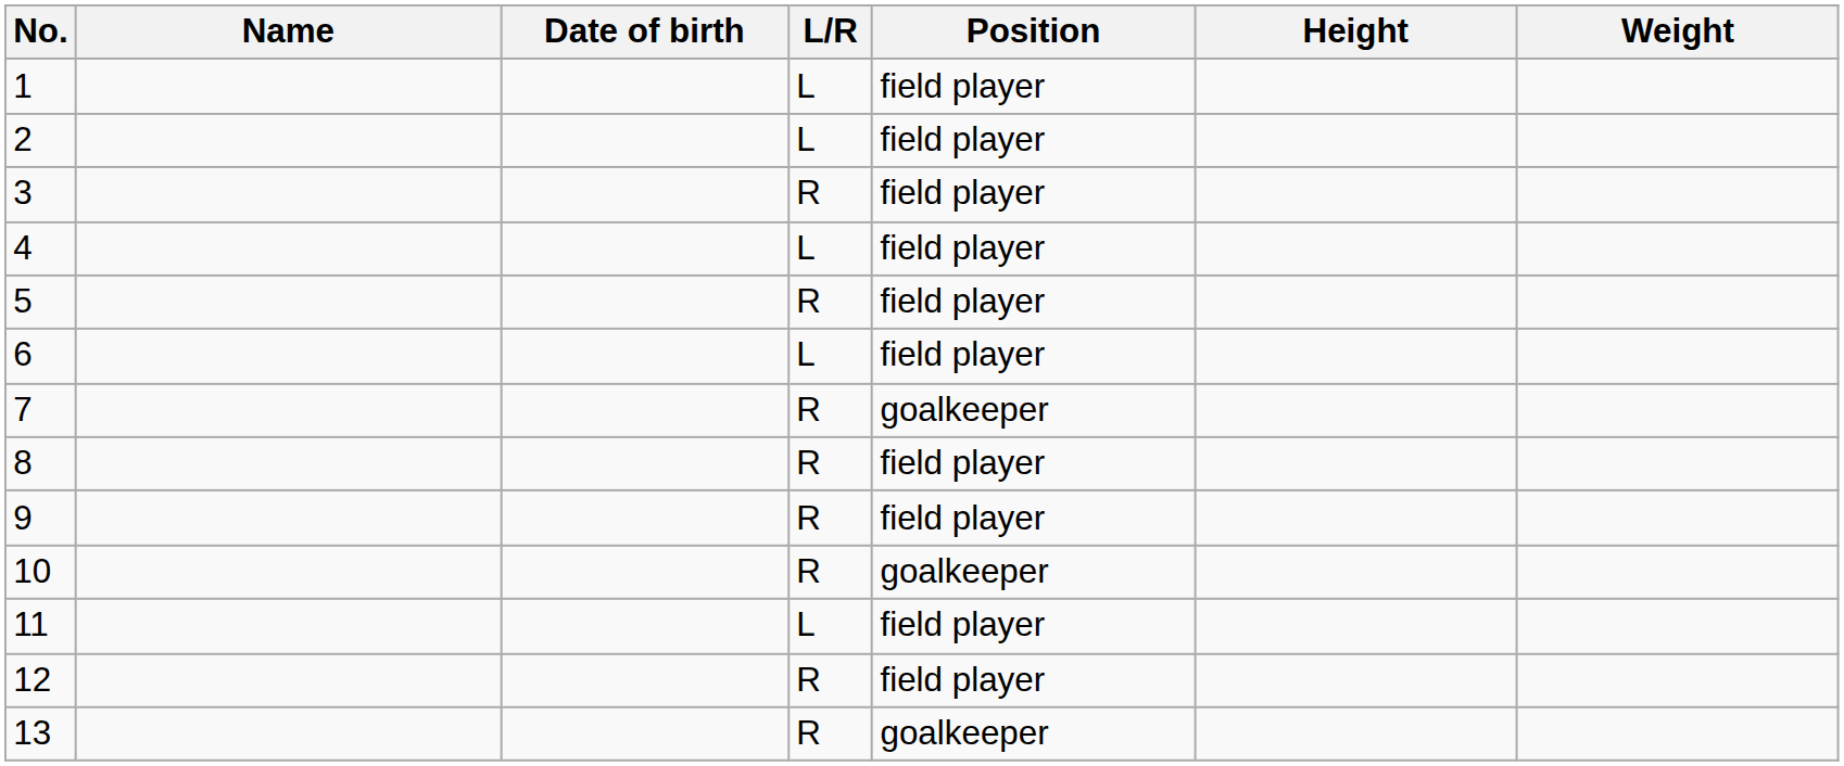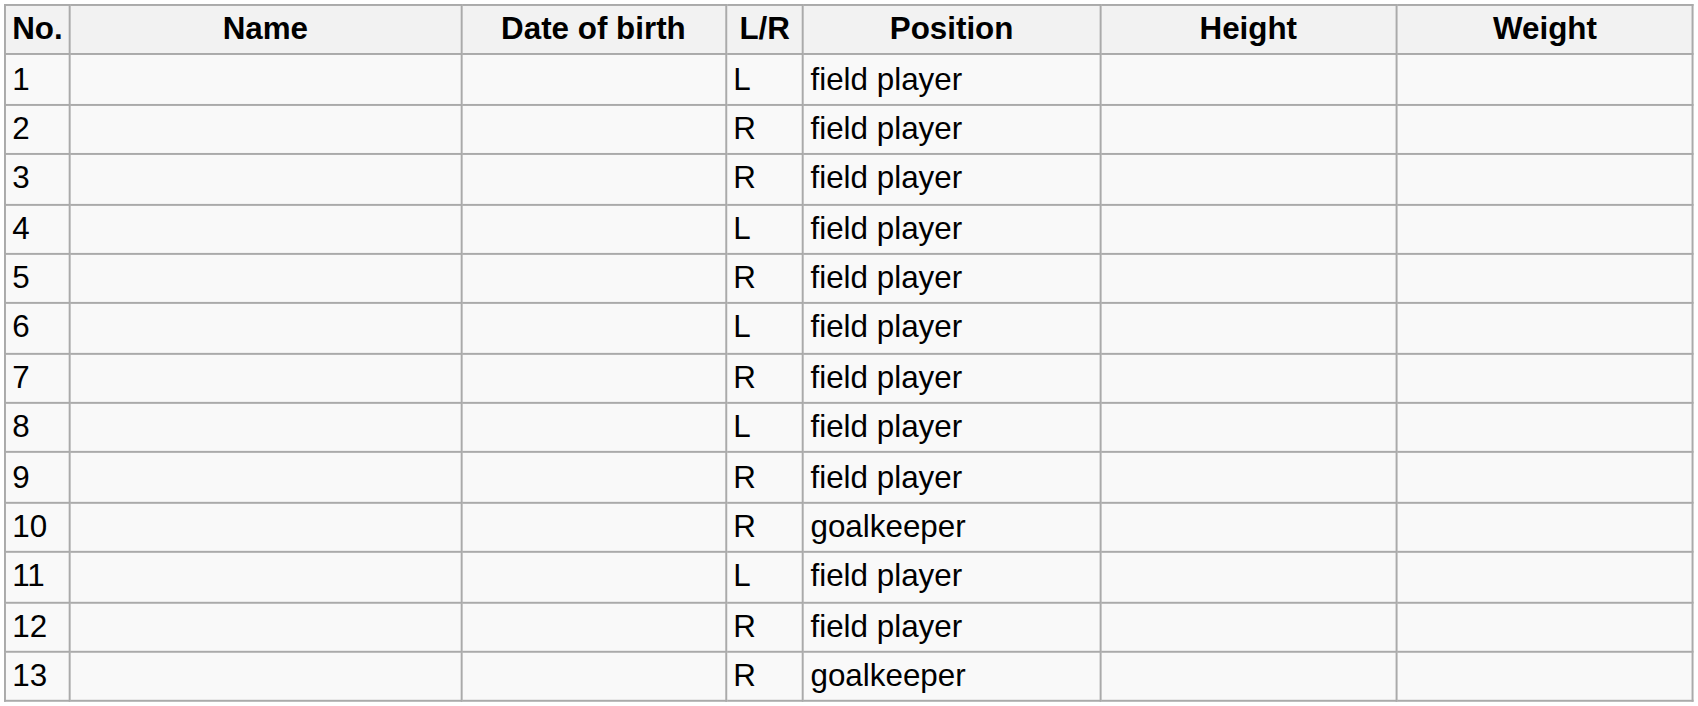 <table class=wikitable sortable style=font-size:100%; text-align:center;>
 <tr>
 <th>No.</th>
 <th style=width:12em>Name</th>
 <th style=width:8em>Date of birth</th>
 <th style=width:2em>L/R</th>
 <th style=width:9em>Position</th>
 <th style=width:9em>Height</th>
 <th style=width:9em>Weight</th>
 </tr>
 <tr>
 <td>1</td>
 <td align=left></td>
 <td></td>
 <td>L</td>
 <td>field player</td>
 <td></td>
 <td></td>
 </tr>
 <tr>
 <td>2</td>
 <td align=left></td>
 <td></td>
-<td>L</td>
+<td>R</td>
 <td>field player</td>
 <td></td>
 <td></td>
 </tr>
 <tr>
 <td>3</td>
 <td align=left></td>
 <td></td>
 <td>R</td>
 <td>field player</td>
 <td></td>
 <td></td>
 </tr>
 <tr>
 <td>4</td>
 <td align=left></td>
 <td></td>
 <td>L</td>
 <td>field player</td>
 <td></td>
 <td></td>
 </tr>
 <tr>
 <td>5</td>
 <td align=left></td>
 <td></td>
 <td>R</td>
 <td>field player</td>
 <td></td>
 <td></td>
 </tr>
 <tr>
 <td>6</td>
 <td align=left></td>
 <td></td>
 <td>L</td>
 <td>field player</td>
 <td></td>
 <td></td>
 </tr>
 <tr>
 <td>7</td>
 <td align=left></td>
 <td></td>
 <td>R</td>
-<td>goalkeeper</td>
+<td>field player</td>
 <td></td>
 <td></td>
 </tr>
 <tr>
 <td>8</td>
 <td align=left></td>
 <td></td>
-<td>R</td>
+<td>L</td>
 <td>field player</td>
 <td></td>
 <td></td>
 </tr>
 <tr>
 <td>9</td>
 <td align=left></td>
 <td></td>
 <td>R</td>
 <td>field player</td>
 <td></td>
 <td></td>
 </tr>
 <tr>
 <td>10</td>
 <td align=left></td>
 <td></td>
 <td>R</td>
 <td>goalkeeper</td>
 <td></td>
 <td></td>
 </tr>
 <tr>
 <td>11</td>
 <td align=left></td>
 <td></td>
 <td>L</td>
 <td>field player</td>
 <td></td>
 <td></td>
 </tr>
 <tr>
 <td>12</td>
 <td align=left></td>
 <td></td>
 <td>R</td>
 <td>field player</td>
 <td></td>
 <td></td>
 </tr>
 <tr>
 <td>13</td>
 <td align=left></td>
 <td></td>
 <td>R</td>
 <td>goalkeeper</td>
 <td></td>
 <td></td>
 </tr>
 </table>
